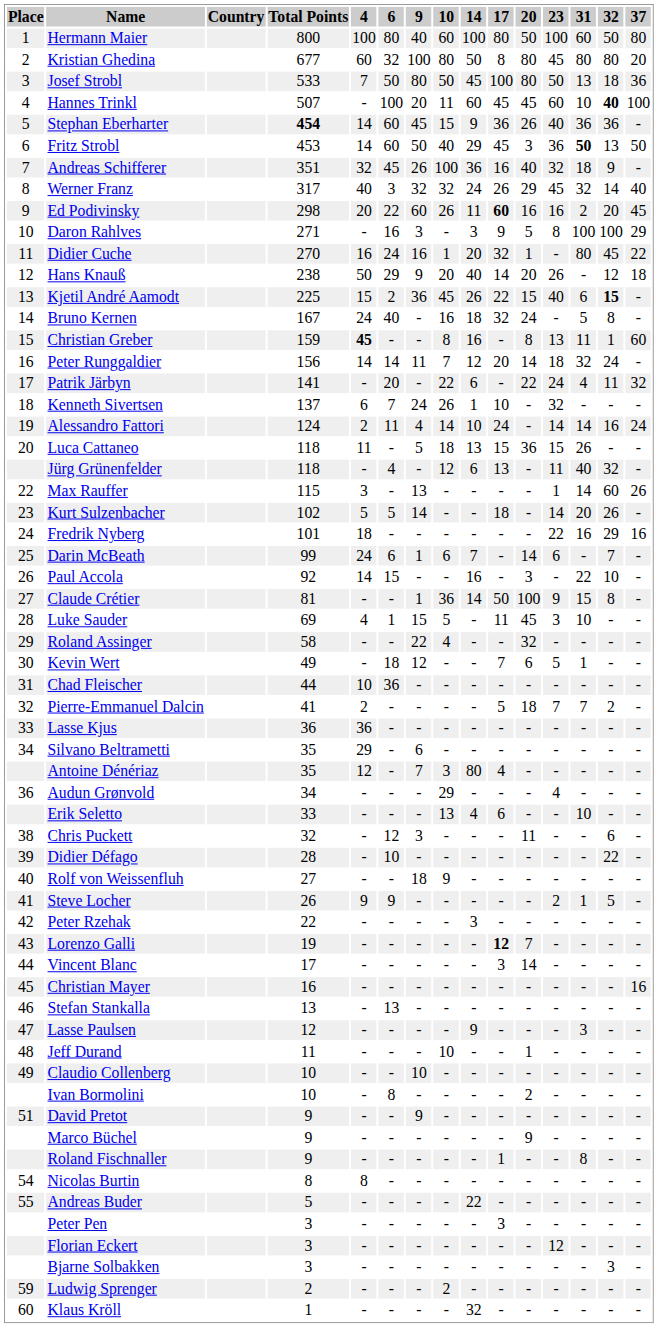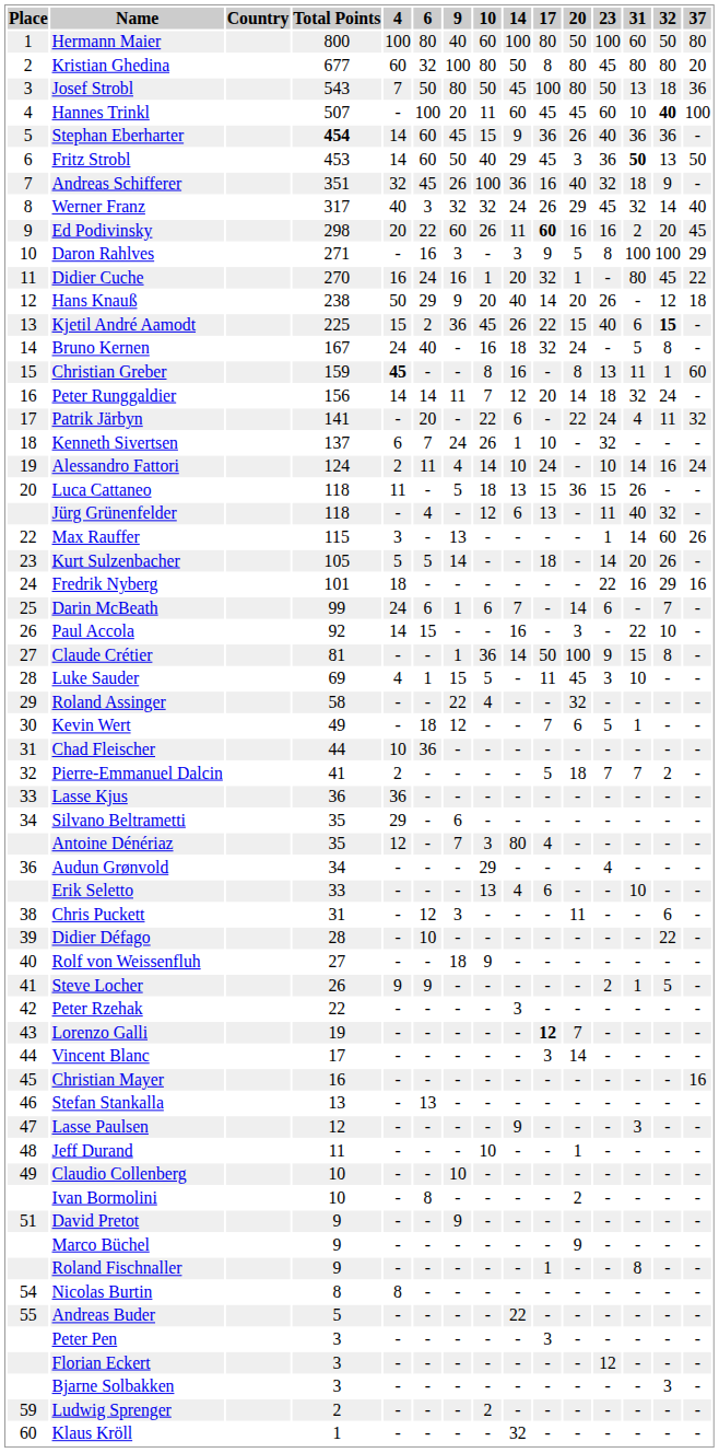 <table border="0" style="border: 1px solid #999; background-color:#FFFFFF; text-align:center">
 <tr align="center" bgcolor="#CCCCCC">
 <th>Place</th>
 <th>Name</th>
 <th>Country</th>
 <th>Total Points</th>
 <th>4</th>
 <th>6</th>
 <th>9</th>
 <th>10</th>
 <th>14</th>
 <th>17</th>
 <th>20</th>
 <th>23</th>
 <th>31</th>
 <th>32</th>
 <th>37</th>
 </tr>
 <tr bgcolor="#EFEFEF">
 <td>1</td>
 <td align="left"><a href='#'>Hermann Maier</a></td>
 <td align="left"></td>
 <td>800</td>
 <td>100</td>
 <td>80</td>
 <td>40</td>
 <td>60</td>
 <td>100</td>
 <td>80</td>
 <td>50</td>
 <td>100</td>
 <td>60</td>
 <td>50</td>
 <td>80</td>
 </tr>
 <tr>
 <td>2</td>
 <td align="left"><a href='#'>Kristian Ghedina</a></td>
 <td align="left"></td>
 <td>677</td>
 <td>60</td>
 <td>32</td>
 <td>100</td>
 <td>80</td>
 <td>50</td>
 <td>8</td>
 <td>80</td>
 <td>45</td>
 <td>80</td>
 <td>80</td>
 <td>20</td>
 </tr>
 <tr bgcolor="#EFEFEF">
 <td>3</td>
 <td align="left"><a href='#'>Josef Strobl</a></td>
 <td align="left"></td>
-<td>533</td>
+<td>543</td>
 <td>7</td>
 <td>50</td>
 <td>80</td>
 <td>50</td>
 <td>45</td>
 <td>100</td>
 <td>80</td>
 <td>50</td>
 <td>13</td>
 <td>18</td>
 <td>36</td>
 </tr>
 <tr>
 <td>4</td>
 <td align="left"><a href='#'>Hannes Trinkl</a></td>
 <td align="left"></td>
 <td>507</td>
 <td>-</td>
 <td>100</td>
 <td>20</td>
 <td>11</td>
 <td>60</td>
 <td>45</td>
 <td>45</td>
 <td>60</td>
 <td>10</td>
 <td><strong>40</strong></td>
 <td>100</td>
 </tr>
 <tr bgcolor="#EFEFEF">
 <td>5</td>
 <td align="left"><a href='#'>Stephan Eberharter</a></td>
 <td align="left"></td>
 <td><strong>454</strong></td>
 <td>14</td>
 <td>60</td>
 <td>45</td>
 <td>15</td>
 <td>9</td>
 <td>36</td>
 <td>26</td>
 <td>40</td>
 <td>36</td>
 <td>36</td>
 <td>-</td>
 </tr>
 <tr>
 <td>6</td>
 <td align="left"><a href='#'>Fritz Strobl</a></td>
 <td align="left"></td>
 <td>453</td>
 <td>14</td>
 <td>60</td>
 <td>50</td>
 <td>40</td>
 <td>29</td>
 <td>45</td>
 <td>3</td>
 <td>36</td>
 <td><strong>50</strong></td>
 <td>13</td>
 <td>50</td>
 </tr>
 <tr bgcolor="#EFEFEF">
 <td>7</td>
 <td align="left"><a href='#'>Andreas Schifferer</a></td>
 <td align="left"></td>
 <td>351</td>
 <td>32</td>
 <td>45</td>
 <td>26</td>
 <td>100</td>
 <td>36</td>
 <td>16</td>
 <td>40</td>
 <td>32</td>
 <td>18</td>
 <td>9</td>
 <td>-</td>
 </tr>
 <tr>
 <td>8</td>
 <td align="left"><a href='#'>Werner Franz</a></td>
 <td align="left"></td>
 <td>317</td>
 <td>40</td>
 <td>3</td>
 <td>32</td>
 <td>32</td>
 <td>24</td>
 <td>26</td>
 <td>29</td>
 <td>45</td>
 <td>32</td>
 <td>14</td>
 <td>40</td>
 </tr>
 <tr bgcolor="#EFEFEF">
 <td>9</td>
 <td align="left"><a href='#'>Ed Podivinsky</a></td>
 <td align="left"></td>
 <td>298</td>
 <td>20</td>
 <td>22</td>
 <td>60</td>
 <td>26</td>
 <td>11</td>
 <td><strong>60</strong></td>
 <td>16</td>
 <td>16</td>
 <td>2</td>
 <td>20</td>
 <td>45</td>
 </tr>
 <tr>
 <td>10</td>
 <td align="left"><a href='#'>Daron Rahlves</a></td>
 <td align="left"></td>
 <td>271</td>
 <td>-</td>
 <td>16</td>
 <td>3</td>
 <td>-</td>
 <td>3</td>
 <td>9</td>
 <td>5</td>
 <td>8</td>
 <td>100</td>
 <td>100</td>
 <td>29</td>
 </tr>
 <tr bgcolor="#EFEFEF">
 <td>11</td>
 <td align="left"><a href='#'>Didier Cuche</a></td>
 <td align="left"></td>
 <td>270</td>
 <td>16</td>
 <td>24</td>
 <td>16</td>
 <td>1</td>
 <td>20</td>
 <td>32</td>
 <td>1</td>
 <td>-</td>
 <td>80</td>
 <td>45</td>
 <td>22</td>
 </tr>
 <tr>
 <td>12</td>
 <td align="left"><a href='#'>Hans Knauß</a></td>
 <td align="left"></td>
 <td>238</td>
 <td>50</td>
 <td>29</td>
 <td>9</td>
 <td>20</td>
 <td>40</td>
 <td>14</td>
 <td>20</td>
 <td>26</td>
 <td>-</td>
 <td>12</td>
 <td>18</td>
 </tr>
 <tr bgcolor="#EFEFEF">
 <td>13</td>
 <td align="left"><a href='#'>Kjetil André Aamodt</a></td>
 <td align="left"></td>
 <td>225</td>
 <td>15</td>
 <td>2</td>
 <td>36</td>
 <td>45</td>
 <td>26</td>
 <td>22</td>
 <td>15</td>
 <td>40</td>
 <td>6</td>
 <td><strong>15</strong></td>
 <td>-</td>
 </tr>
 <tr>
 <td>14</td>
 <td align="left"><a href='#'>Bruno Kernen</a></td>
 <td align="left"></td>
 <td>167</td>
 <td>24</td>
 <td>40</td>
 <td>-</td>
 <td>16</td>
 <td>18</td>
 <td>32</td>
 <td>24</td>
 <td>-</td>
 <td>5</td>
 <td>8</td>
 <td>-</td>
 </tr>
 <tr bgcolor="#EFEFEF">
 <td>15</td>
 <td align="left"><a href='#'>Christian Greber</a></td>
 <td align="left"></td>
 <td>159</td>
 <td><strong>45</strong></td>
 <td>-</td>
 <td>-</td>
 <td>8</td>
 <td>16</td>
 <td>-</td>
 <td>8</td>
 <td>13</td>
 <td>11</td>
 <td>1</td>
 <td>60</td>
 </tr>
 <tr>
 <td>16</td>
 <td align="left"><a href='#'>Peter Runggaldier</a></td>
 <td align="left"></td>
 <td>156</td>
 <td>14</td>
 <td>14</td>
 <td>11</td>
 <td>7</td>
 <td>12</td>
 <td>20</td>
 <td>14</td>
 <td>18</td>
 <td>32</td>
 <td>24</td>
 <td>-</td>
 </tr>
 <tr bgcolor="#EFEFEF">
 <td>17</td>
 <td align="left"><a href='#'>Patrik Järbyn</a></td>
 <td align="left"></td>
 <td>141</td>
 <td>-</td>
 <td>20</td>
 <td>-</td>
 <td>22</td>
 <td>6</td>
 <td>-</td>
 <td>22</td>
 <td>24</td>
 <td>4</td>
 <td>11</td>
 <td>32</td>
 </tr>
 <tr>
 <td>18</td>
 <td align="left"><a href='#'>Kenneth Sivertsen</a></td>
 <td align="left"></td>
 <td>137</td>
 <td>6</td>
 <td>7</td>
 <td>24</td>
 <td>26</td>
 <td>1</td>
 <td>10</td>
 <td>-</td>
 <td>32</td>
 <td>-</td>
 <td>-</td>
 <td>-</td>
 </tr>
 <tr bgcolor="#EFEFEF">
 <td>19</td>
 <td align="left"><a href='#'>Alessandro Fattori</a></td>
 <td align="left"></td>
 <td>124</td>
 <td>2</td>
 <td>11</td>
 <td>4</td>
 <td>14</td>
 <td>10</td>
 <td>24</td>
 <td>-</td>
-<td>14</td>
+<td>10</td>
 <td>14</td>
 <td>16</td>
 <td>24</td>
 </tr>
 <tr>
 <td>20</td>
 <td align="left"><a href='#'>Luca Cattaneo</a></td>
 <td align="left"></td>
 <td>118</td>
 <td>11</td>
 <td>-</td>
 <td>5</td>
 <td>18</td>
 <td>13</td>
 <td>15</td>
 <td>36</td>
 <td>15</td>
 <td>26</td>
 <td>-</td>
 <td>-</td>
 </tr>
 <tr bgcolor="#EFEFEF">
 <td></td>
 <td align="left"><a href='#'>Jürg Grünenfelder</a></td>
 <td align="left"></td>
 <td>118</td>
 <td>-</td>
 <td>4</td>
 <td>-</td>
 <td>12</td>
 <td>6</td>
 <td>13</td>
 <td>-</td>
 <td>11</td>
 <td>40</td>
 <td>32</td>
 <td>-</td>
 </tr>
 <tr>
 <td>22</td>
 <td align="left"><a href='#'>Max Rauffer</a></td>
 <td align="left"></td>
 <td>115</td>
 <td>3</td>
 <td>-</td>
 <td>13</td>
 <td>-</td>
 <td>-</td>
 <td>-</td>
 <td>-</td>
 <td>1</td>
 <td>14</td>
 <td>60</td>
 <td>26</td>
 </tr>
 <tr bgcolor="#EFEFEF">
 <td>23</td>
 <td align="left"><a href='#'>Kurt Sulzenbacher</a></td>
 <td align="left"></td>
-<td>102</td>
+<td>105</td>
 <td>5</td>
 <td>5</td>
 <td>14</td>
 <td>-</td>
 <td>-</td>
 <td>18</td>
 <td>-</td>
 <td>14</td>
 <td>20</td>
 <td>26</td>
 <td>-</td>
 </tr>
 <tr>
 <td>24</td>
 <td align="left"><a href='#'>Fredrik Nyberg</a></td>
 <td align="left"></td>
 <td>101</td>
 <td>18</td>
 <td>-</td>
 <td>-</td>
 <td>-</td>
 <td>-</td>
 <td>-</td>
 <td>-</td>
 <td>22</td>
 <td>16</td>
 <td>29</td>
 <td>16</td>
 </tr>
 <tr bgcolor="#EFEFEF">
 <td>25</td>
 <td align="left"><a href='#'>Darin McBeath</a></td>
 <td align="left"></td>
 <td>99</td>
 <td>24</td>
 <td>6</td>
 <td>1</td>
 <td>6</td>
 <td>7</td>
 <td>-</td>
 <td>14</td>
 <td>6</td>
 <td>-</td>
 <td>7</td>
 <td>-</td>
 </tr>
 <tr>
 <td>26</td>
 <td align="left"><a href='#'>Paul Accola</a></td>
 <td align="left"></td>
 <td>92</td>
 <td>14</td>
 <td>15</td>
 <td>-</td>
 <td>-</td>
 <td>16</td>
 <td>-</td>
 <td>3</td>
 <td>-</td>
 <td>22</td>
 <td>10</td>
 <td>-</td>
 </tr>
 <tr bgcolor="#EFEFEF">
 <td>27</td>
 <td align="left"><a href='#'>Claude Crétier</a></td>
 <td align="left"></td>
 <td>81</td>
 <td>-</td>
 <td>-</td>
 <td>1</td>
 <td>36</td>
 <td>14</td>
 <td>50</td>
 <td>100</td>
 <td>9</td>
 <td>15</td>
 <td>8</td>
 <td>-</td>
 </tr>
 <tr>
 <td>28</td>
 <td align="left"><a href='#'>Luke Sauder</a></td>
 <td align="left"></td>
 <td>69</td>
 <td>4</td>
 <td>1</td>
 <td>15</td>
 <td>5</td>
 <td>-</td>
 <td>11</td>
 <td>45</td>
 <td>3</td>
 <td>10</td>
 <td>-</td>
 <td>-</td>
 </tr>
 <tr bgcolor="#EFEFEF">
 <td>29</td>
 <td align="left"><a href='#'>Roland Assinger</a></td>
 <td align="left"></td>
 <td>58</td>
 <td>-</td>
 <td>-</td>
 <td>22</td>
 <td>4</td>
 <td>-</td>
 <td>-</td>
 <td>32</td>
 <td>-</td>
 <td>-</td>
 <td>-</td>
 <td>-</td>
 </tr>
 <tr>
 <td>30</td>
 <td align="left"><a href='#'>Kevin Wert</a></td>
 <td align="left"></td>
 <td>49</td>
 <td>-</td>
 <td>18</td>
 <td>12</td>
 <td>-</td>
 <td>-</td>
 <td>7</td>
 <td>6</td>
 <td>5</td>
 <td>1</td>
 <td>-</td>
 <td>-</td>
 </tr>
 <tr bgcolor="#EFEFEF">
 <td>31</td>
 <td align="left"><a href='#'>Chad Fleischer</a></td>
 <td align="left"></td>
 <td>44</td>
 <td>10</td>
 <td>36</td>
 <td>-</td>
 <td>-</td>
 <td>-</td>
 <td>-</td>
 <td>-</td>
 <td>-</td>
 <td>-</td>
 <td>-</td>
 <td>-</td>
 </tr>
 <tr>
 <td>32</td>
 <td align="left"><a href='#'>Pierre-Emmanuel Dalcin</a></td>
 <td align="left"></td>
 <td>41</td>
 <td>2</td>
 <td>-</td>
 <td>-</td>
 <td>-</td>
 <td>-</td>
 <td>5</td>
 <td>18</td>
 <td>7</td>
 <td>7</td>
 <td>2</td>
 <td>-</td>
 </tr>
 <tr bgcolor="#EFEFEF">
 <td>33</td>
 <td align="left"><a href='#'>Lasse Kjus</a></td>
 <td align="left"></td>
 <td>36</td>
 <td>36</td>
 <td>-</td>
 <td>-</td>
 <td>-</td>
 <td>-</td>
 <td>-</td>
 <td>-</td>
 <td>-</td>
 <td>-</td>
 <td>-</td>
 <td>-</td>
 </tr>
 <tr>
 <td>34</td>
 <td align="left"><a href='#'>Silvano Beltrametti</a></td>
 <td align="left"></td>
 <td>35</td>
 <td>29</td>
 <td>-</td>
 <td>6</td>
 <td>-</td>
 <td>-</td>
 <td>-</td>
 <td>-</td>
 <td>-</td>
 <td>-</td>
 <td>-</td>
 <td>-</td>
 </tr>
 <tr bgcolor="#EFEFEF">
 <td></td>
 <td align="left"><a href='#'>Antoine Dénériaz</a></td>
 <td align="left"></td>
 <td>35</td>
 <td>12</td>
 <td>-</td>
 <td>7</td>
 <td>3</td>
 <td>80</td>
 <td>4</td>
 <td>-</td>
 <td>-</td>
 <td>-</td>
 <td>-</td>
 <td>-</td>
 </tr>
 <tr>
 <td>36</td>
 <td align="left"><a href='#'>Audun Grønvold</a></td>
 <td align="left"></td>
 <td>34</td>
 <td>-</td>
 <td>-</td>
 <td>-</td>
 <td>29</td>
 <td>-</td>
 <td>-</td>
 <td>-</td>
 <td>4</td>
 <td>-</td>
 <td>-</td>
 <td>-</td>
 </tr>
 <tr bgcolor="#EFEFEF">
 <td></td>
 <td align="left"><a href='#'>Erik Seletto</a></td>
 <td align="left"></td>
 <td>33</td>
 <td>-</td>
 <td>-</td>
 <td>-</td>
 <td>13</td>
 <td>4</td>
 <td>6</td>
 <td>-</td>
 <td>-</td>
 <td>10</td>
 <td>-</td>
 <td>-</td>
 </tr>
 <tr>
 <td>38</td>
 <td align="left"><a href='#'>Chris Puckett</a></td>
 <td align="left"></td>
-<td>32</td>
+<td>31</td>
 <td>-</td>
 <td>12</td>
 <td>3</td>
 <td>-</td>
 <td>-</td>
 <td>-</td>
 <td>11</td>
 <td>-</td>
 <td>-</td>
 <td>6</td>
 <td>-</td>
 </tr>
 <tr bgcolor="#EFEFEF">
 <td>39</td>
 <td align="left"><a href='#'>Didier Défago</a></td>
 <td align="left"></td>
 <td>28</td>
 <td>-</td>
 <td>10</td>
 <td>-</td>
 <td>-</td>
 <td>-</td>
 <td>-</td>
 <td>-</td>
 <td>-</td>
 <td>-</td>
 <td>22</td>
 <td>-</td>
 </tr>
 <tr>
 <td>40</td>
 <td align="left"><a href='#'>Rolf von Weissenfluh</a></td>
 <td align="left"></td>
 <td>27</td>
 <td>-</td>
 <td>-</td>
 <td>18</td>
 <td>9</td>
 <td>-</td>
 <td>-</td>
 <td>-</td>
 <td>-</td>
 <td>-</td>
 <td>-</td>
 <td>-</td>
 </tr>
 <tr bgcolor="#EFEFEF">
 <td>41</td>
 <td align="left"><a href='#'>Steve Locher</a></td>
 <td align="left"></td>
 <td>26</td>
 <td>9</td>
 <td>9</td>
 <td>-</td>
 <td>-</td>
 <td>-</td>
 <td>-</td>
 <td>-</td>
 <td>2</td>
 <td>1</td>
 <td>5</td>
 <td>-</td>
 </tr>
 <tr>
 <td>42</td>
 <td align="left"><a href='#'>Peter Rzehak</a></td>
 <td align="left"></td>
 <td>22</td>
 <td>-</td>
 <td>-</td>
 <td>-</td>
 <td>-</td>
 <td>3</td>
 <td>-</td>
 <td>-</td>
 <td>-</td>
 <td>-</td>
 <td>-</td>
 <td>-</td>
 </tr>
 <tr bgcolor="#EFEFEF">
 <td>43</td>
 <td align="left"><a href='#'>Lorenzo Galli</a></td>
 <td align="left"></td>
 <td>19</td>
 <td>-</td>
 <td>-</td>
 <td>-</td>
 <td>-</td>
 <td>-</td>
 <td><strong>12</strong></td>
 <td>7</td>
 <td>-</td>
 <td>-</td>
 <td>-</td>
 <td>-</td>
 </tr>
 <tr>
 <td>44</td>
 <td align="left"><a href='#'>Vincent Blanc</a></td>
 <td align="left"></td>
 <td>17</td>
 <td>-</td>
 <td>-</td>
 <td>-</td>
 <td>-</td>
 <td>-</td>
 <td>3</td>
 <td>14</td>
 <td>-</td>
 <td>-</td>
 <td>-</td>
 <td>-</td>
 </tr>
 <tr bgcolor="#EFEFEF">
 <td>45</td>
 <td align="left"><a href='#'>Christian Mayer</a></td>
 <td align="left"></td>
 <td>16</td>
 <td>-</td>
 <td>-</td>
 <td>-</td>
 <td>-</td>
 <td>-</td>
 <td>-</td>
 <td>-</td>
 <td>-</td>
 <td>-</td>
 <td>-</td>
 <td>16</td>
 </tr>
 <tr>
 <td>46</td>
 <td align="left"><a href='#'>Stefan Stankalla</a></td>
 <td align="left"></td>
 <td>13</td>
 <td>-</td>
 <td>13</td>
 <td>-</td>
 <td>-</td>
 <td>-</td>
 <td>-</td>
 <td>-</td>
 <td>-</td>
 <td>-</td>
 <td>-</td>
 <td>-</td>
 </tr>
 <tr bgcolor="#EFEFEF">
 <td>47</td>
 <td align="left"><a href='#'>Lasse Paulsen</a></td>
 <td align="left"></td>
 <td>12</td>
 <td>-</td>
 <td>-</td>
 <td>-</td>
 <td>-</td>
 <td>9</td>
 <td>-</td>
 <td>-</td>
 <td>-</td>
 <td>3</td>
 <td>-</td>
 <td>-</td>
 </tr>
 <tr>
 <td>48</td>
 <td align="left"><a href='#'>Jeff Durand</a></td>
 <td align="left"></td>
 <td>11</td>
 <td>-</td>
 <td>-</td>
 <td>-</td>
 <td>10</td>
 <td>-</td>
 <td>-</td>
 <td>1</td>
 <td>-</td>
 <td>-</td>
 <td>-</td>
 <td>-</td>
 </tr>
 <tr bgcolor="#EFEFEF">
 <td>49</td>
 <td align="left"><a href='#'>Claudio Collenberg</a></td>
 <td align="left"></td>
 <td>10</td>
 <td>-</td>
 <td>-</td>
 <td>10</td>
 <td>-</td>
 <td>-</td>
 <td>-</td>
 <td>-</td>
 <td>-</td>
 <td>-</td>
 <td>-</td>
 <td>-</td>
 </tr>
 <tr>
 <td></td>
 <td align="left"><a href='#'>Ivan Bormolini</a></td>
 <td align="left"></td>
 <td>10</td>
 <td>-</td>
 <td>8</td>
 <td>-</td>
 <td>-</td>
 <td>-</td>
 <td>-</td>
 <td>2</td>
 <td>-</td>
 <td>-</td>
 <td>-</td>
 <td>-</td>
 </tr>
 <tr bgcolor="#EFEFEF">
 <td>51</td>
 <td align="left"><a href='#'>David Pretot</a></td>
 <td align="left"></td>
 <td>9</td>
 <td>-</td>
 <td>-</td>
 <td>9</td>
 <td>-</td>
 <td>-</td>
 <td>-</td>
 <td>-</td>
 <td>-</td>
 <td>-</td>
 <td>-</td>
 <td>-</td>
 </tr>
 <tr>
 <td></td>
 <td align="left"><a href='#'>Marco Büchel</a></td>
 <td align="left"></td>
 <td>9</td>
 <td>-</td>
 <td>-</td>
 <td>-</td>
 <td>-</td>
 <td>-</td>
 <td>-</td>
 <td>9</td>
 <td>-</td>
 <td>-</td>
 <td>-</td>
 <td>-</td>
 </tr>
 <tr bgcolor="#EFEFEF">
 <td></td>
 <td align="left"><a href='#'>Roland Fischnaller</a></td>
 <td align="left"></td>
 <td>9</td>
 <td>-</td>
 <td>-</td>
 <td>-</td>
 <td>-</td>
 <td>-</td>
 <td>1</td>
 <td>-</td>
 <td>-</td>
 <td>8</td>
 <td>-</td>
 <td>-</td>
 </tr>
 <tr>
 <td>54</td>
 <td align="left"><a href='#'>Nicolas Burtin</a></td>
 <td align="left"></td>
 <td>8</td>
 <td>8</td>
 <td>-</td>
 <td>-</td>
 <td>-</td>
 <td>-</td>
 <td>-</td>
 <td>-</td>
 <td>-</td>
 <td>-</td>
 <td>-</td>
 <td>-</td>
 </tr>
 <tr bgcolor="#EFEFEF">
 <td>55</td>
 <td align="left"><a href='#'>Andreas Buder</a></td>
 <td align="left"></td>
 <td>5</td>
 <td>-</td>
 <td>-</td>
 <td>-</td>
 <td>-</td>
 <td>22</td>
 <td>-</td>
 <td>-</td>
 <td>-</td>
 <td>-</td>
 <td>-</td>
 <td>-</td>
 </tr>
 <tr>
 <td></td>
 <td align="left"><a href='#'>Peter Pen</a></td>
 <td align="left"></td>
 <td>3</td>
 <td>-</td>
 <td>-</td>
 <td>-</td>
 <td>-</td>
 <td>-</td>
 <td>3</td>
 <td>-</td>
 <td>-</td>
 <td>-</td>
 <td>-</td>
 <td>-</td>
 </tr>
 <tr bgcolor="#EFEFEF">
 <td></td>
 <td align="left"><a href='#'>Florian Eckert</a></td>
 <td align="left"></td>
 <td>3</td>
 <td>-</td>
 <td>-</td>
 <td>-</td>
 <td>-</td>
 <td>-</td>
 <td>-</td>
 <td>-</td>
 <td>12</td>
 <td>-</td>
 <td>-</td>
 <td>-</td>
 </tr>
 <tr>
 <td></td>
 <td align="left"><a href='#'>Bjarne Solbakken</a></td>
 <td align="left"></td>
 <td>3</td>
 <td>-</td>
 <td>-</td>
 <td>-</td>
 <td>-</td>
 <td>-</td>
 <td>-</td>
 <td>-</td>
 <td>-</td>
 <td>-</td>
 <td>3</td>
 <td>-</td>
 </tr>
 <tr bgcolor="#EFEFEF">
 <td>59</td>
 <td align="left"><a href='#'>Ludwig Sprenger</a></td>
 <td align="left"></td>
 <td>2</td>
 <td>-</td>
 <td>-</td>
 <td>-</td>
 <td>2</td>
 <td>-</td>
 <td>-</td>
 <td>-</td>
 <td>-</td>
 <td>-</td>
 <td>-</td>
 <td>-</td>
 </tr>
 <tr>
 <td>60</td>
 <td align="left"><a href='#'>Klaus Kröll</a></td>
 <td align="left"></td>
 <td>1</td>
 <td>-</td>
 <td>-</td>
 <td>-</td>
 <td>-</td>
 <td>32</td>
 <td>-</td>
 <td>-</td>
 <td>-</td>
 <td>-</td>
 <td>-</td>
 <td>-</td>
 </tr>
 </table>
